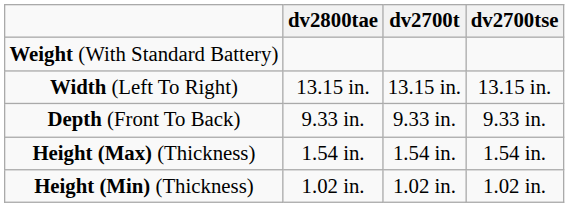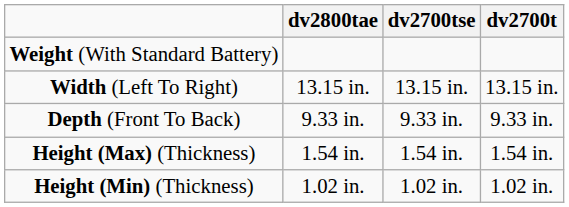 <table class="wikitable" style="text-align:center;">
 <tr>
 <td></td>
 <th>dv2800tae</th>
+<th>dv2700tse</th>
 <th>dv2700t</th>
-<th>dv2700tse</th>
 </tr>
 <tr>
 <td><strong>Weight</strong> (With Standard Battery)</td>
 <td></td>
 <td></td>
 <td></td>
 </tr>
 <tr>
 <td><strong>Width</strong> (Left To Right)</td>
 <td>13.15 in.</td>
 <td>13.15 in.</td>
 <td>13.15 in.</td>
 </tr>
 <tr>
 <td><strong>Depth</strong> (Front To Back)</td>
 <td>9.33 in.</td>
 <td>9.33 in.</td>
 <td>9.33 in.</td>
 </tr>
 <tr>
 <td><strong>Height (Max)</strong> (Thickness)</td>
 <td>1.54 in.</td>
 <td>1.54 in.</td>
 <td>1.54 in.</td>
 </tr>
 <tr>
 <td><strong>Height (Min)</strong> (Thickness)</td>
 <td>1.02 in.</td>
 <td>1.02 in.</td>
 <td>1.02 in.</td>
 </tr>
 </table>
